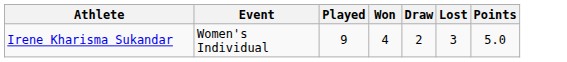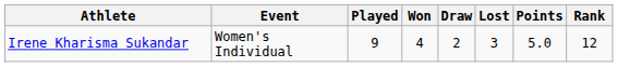 <table class=wikitable style="text-align:center">
 <tr>
 <th width=200>Athlete</th>
 <th width=130>Event</th>
 <th width=30>Played</th>
 <th width=30>Won</th>
 <th width=30>Draw</th>
 <th width=30>Lost</th>
 <th width=30>Points</th>
+<th width=40>Rank</th>
 </tr>
 <tr>
 <td style="text-align:left"><a href='#'>Irene Kharisma Sukandar</a></td>
 <td align="left">Women's Individual</td>
 <td>9</td>
 <td>4</td>
 <td>2</td>
 <td>3</td>
 <td>5.0</td>
+<td>12</td>
 </tr>
 </table>
